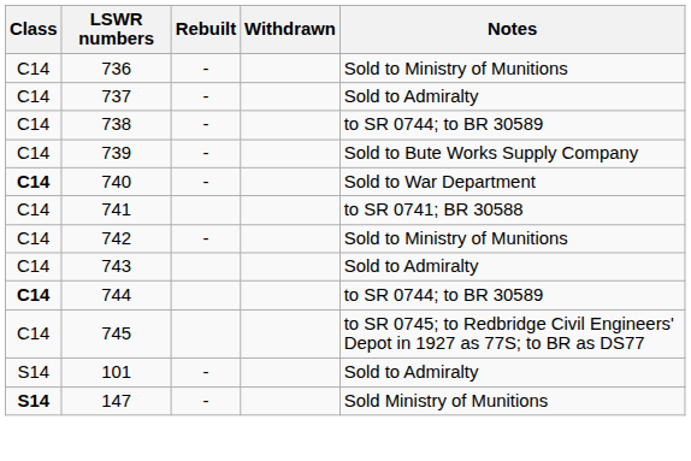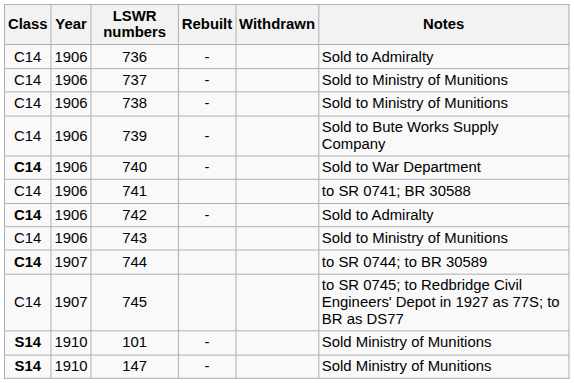 <table class="wikitable sortable" style=text-align:center>
 <tr>
 <th>Class</th>
+<th>Year</th>
 <th>LSWR numbers</th>
 <th>Rebuilt</th>
 <th>Withdrawn</th>
 <th>Notes</th>
 </tr>
 <tr>
 <td>C14</td>
+<td>1906</td>
 <td>736</td>
+<td>-</td>
+<td></td>
+<td align=left>Sold to Admiralty</td>
+</tr>
+<tr>
+<td>C14</td>
+<td>1906</td>
+<td>737</td>
 <td>-</td>
 <td></td>
 <td align=left>Sold to Ministry of Munitions</td>
 </tr>
 <tr>
 <td>C14</td>
-<td>737</td>
+<td>1906</td>
+<td>738</td>
 <td>-</td>
 <td></td>
-<td align=left>Sold to Admiralty</td>
+<td align=left>Sold to Ministry of Munitions</td>
 </tr>
 <tr>
 <td>C14</td>
-<td>738</td>
-<td>-</td>
-<td></td>
-<td align=left>to SR 0744; to BR 30589</td>
-</tr>
-<tr>
-<td>C14</td>
+<td>1906</td>
 <td>739</td>
 <td>-</td>
 <td></td>
 <td align=left>Sold to Bute Works Supply Company</td>
 </tr>
 <tr>
 <td><strong>C14</strong></td>
+<td>1906</td>
 <td>740</td>
 <td>-</td>
 <td></td>
 <td align=left>Sold to War Department</td>
 </tr>
 <tr>
 <td>C14</td>
+<td>1906</td>
 <td>741</td>
 <td></td>
 <td></td>
 <td align=left>to SR 0741; BR 30588</td>
 </tr>
 <tr>
-<td>C14</td>
+<td><strong>C14</strong></td>
+<td>1906</td>
 <td>742</td>
 <td>-</td>
+<td></td>
+<td align=left>Sold to Admiralty</td>
+</tr>
+<tr>
+<td>C14</td>
+<td>1906</td>
+<td>743</td>
+<td></td>
 <td></td>
 <td align=left>Sold to Ministry of Munitions</td>
 </tr>
 <tr>
-<td>C14</td>
-<td>743</td>
-<td></td>
-<td></td>
-<td align=left>Sold to Admiralty</td>
-</tr>
-<tr>
 <td><strong>C14</strong></td>
+<td>1907</td>
 <td>744</td>
 <td></td>
 <td></td>
 <td align=left>to SR 0744; to BR 30589</td>
 </tr>
 <tr>
 <td>C14</td>
+<td>1907</td>
 <td>745</td>
 <td></td>
 <td></td>
 <td align=left>to SR 0745; to Redbridge Civil Engineers' Depot in 1927 as 77S; to BR as DS77</td>
 </tr>
 <tr>
-<td>S14</td>
+<td><strong>S14</strong></td>
+<td>1910</td>
 <td>101</td>
 <td>-</td>
 <td></td>
-<td align=left>Sold to Admiralty</td>
+<td align=left>Sold Ministry of Munitions</td>
 </tr>
 <tr>
 <td><strong>S14</strong></td>
+<td>1910</td>
 <td>147</td>
 <td>-</td>
 <td></td>
 <td align=left>Sold Ministry of Munitions</td>
 </tr>
 </table>
